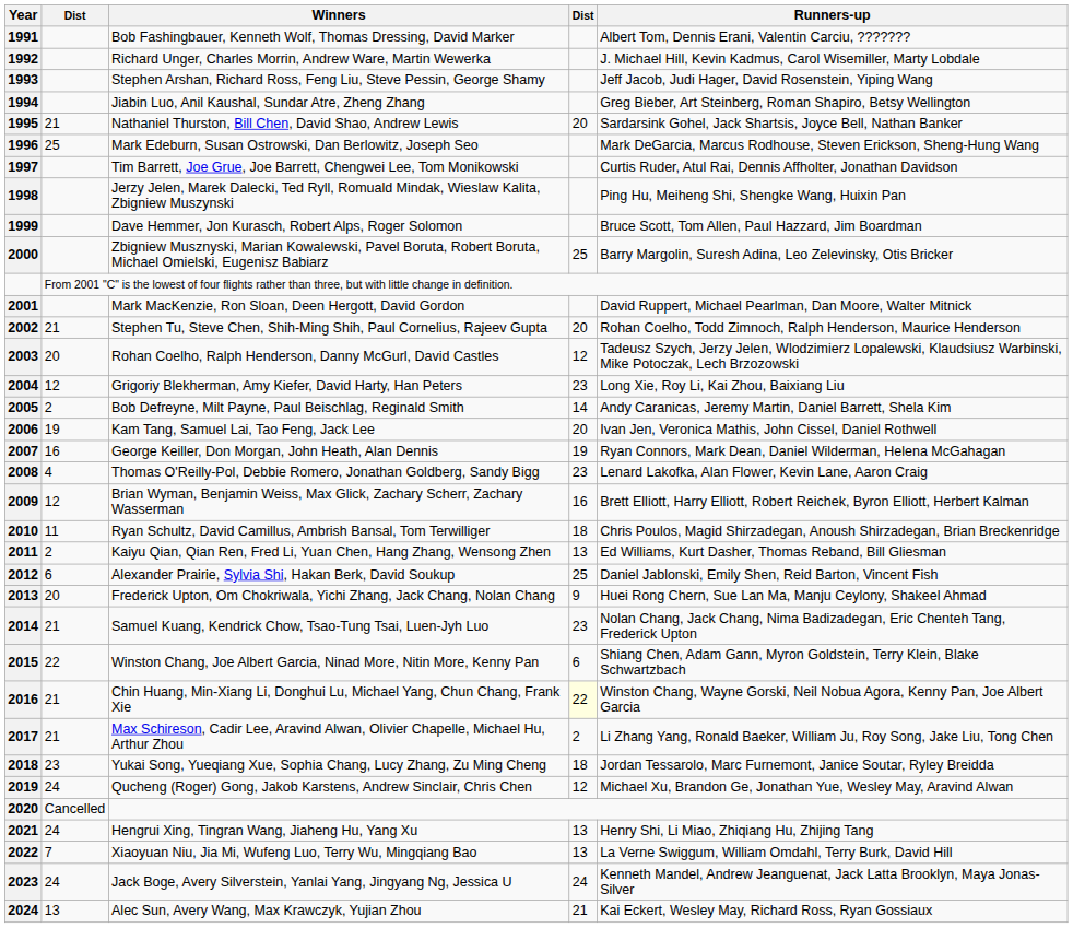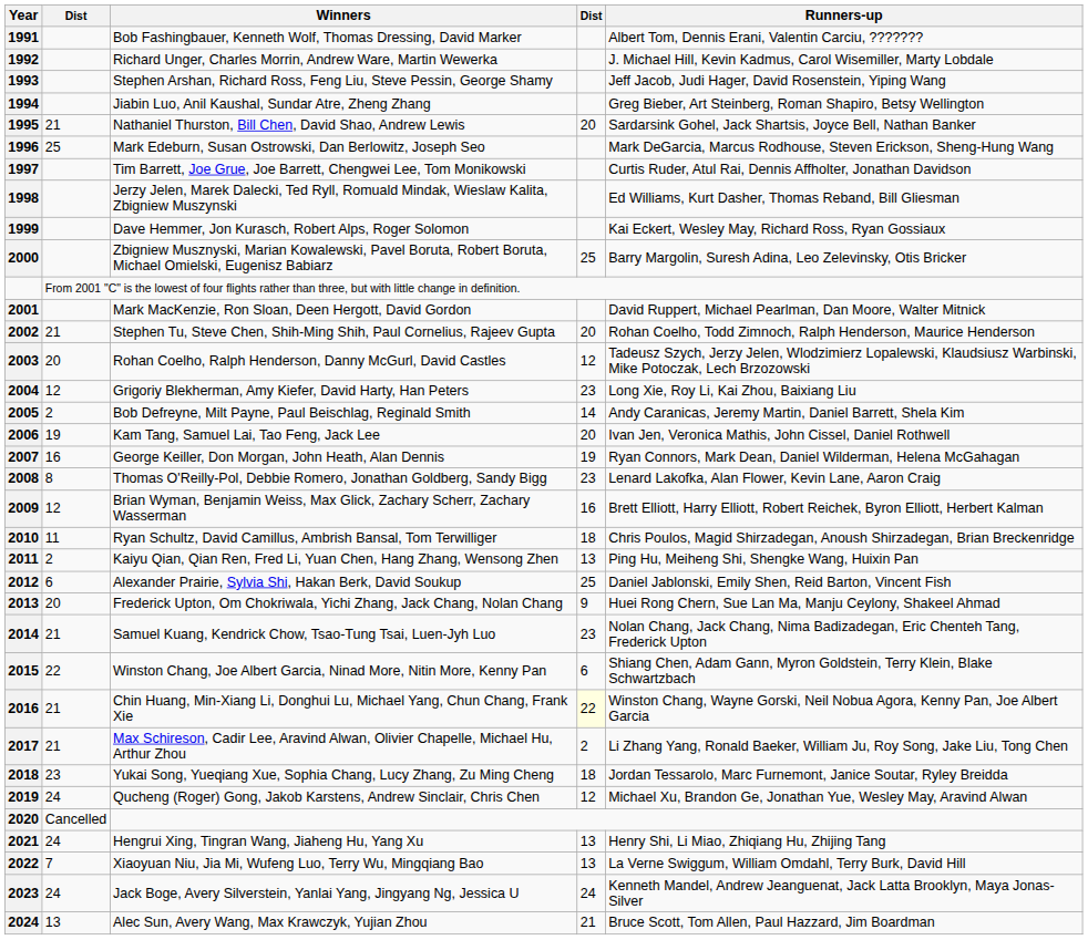 <table class="wikitable" >
 <tr>
 <th>Year</th>
 <th><small>Dist</small></th>
 <th>Winners</th>
 <th><small>Dist</small></th>
 <th>Runners-up</th>
 </tr>
 <tr>
 <th>1991</th>
 <td></td>
 <td>Bob Fashingbauer, Kenneth Wolf, Thomas Dressing, David Marker</td>
 <td></td>
 <td>Albert Tom, Dennis Erani, Valentin Carciu, ???????</td>
 </tr>
 <tr>
 <th>1992</th>
 <td></td>
 <td>Richard Unger, Charles Morrin, Andrew Ware, Martin Wewerka</td>
 <td></td>
 <td>J. Michael Hill, Kevin Kadmus, Carol Wisemiller, Marty Lobdale</td>
 </tr>
 <tr>
 <th>1993</th>
 <td></td>
 <td>Stephen Arshan, Richard Ross, Feng Liu, Steve Pessin, George Shamy</td>
 <td></td>
 <td>Jeff Jacob, Judi Hager, David Rosenstein, Yiping Wang</td>
 </tr>
 <tr>
 <th>1994</th>
 <td></td>
 <td>Jiabin Luo, Anil Kaushal, Sundar Atre, Zheng Zhang</td>
 <td></td>
 <td>Greg Bieber, Art Steinberg, Roman Shapiro, Betsy Wellington</td>
 </tr>
 <tr>
 <th>1995</th>
 <td>21</td>
 <td>Nathaniel Thurston, <a href='#'>Bill Chen</a>, David Shao, Andrew Lewis</td>
 <td>20</td>
 <td>Sardarsink Gohel, Jack Shartsis, Joyce Bell, Nathan Banker</td>
 </tr>
 <tr>
 <th>1996</th>
 <td>25</td>
 <td>Mark Edeburn, Susan Ostrowski, Dan Berlowitz, Joseph Seo</td>
 <td></td>
 <td>Mark DeGarcia, Marcus Rodhouse, Steven Erickson, Sheng-Hung Wang</td>
 </tr>
 <tr>
 <th>1997</th>
 <td></td>
 <td>Tim Barrett, <a href='#'>Joe Grue</a>, Joe Barrett, Chengwei Lee, Tom Monikowski</td>
 <td></td>
 <td>Curtis Ruder, Atul Rai, Dennis Affholter, Jonathan Davidson</td>
 </tr>
 <tr>
 <th>1998</th>
 <td></td>
 <td>Jerzy Jelen, Marek Dalecki, Ted Ryll, Romuald Mindak, Wieslaw Kalita, Zbigniew Muszynski</td>
 <td></td>
-<td>Ping Hu, Meiheng Shi, Shengke Wang, Huixin Pan</td>
+<td>Ed Williams, Kurt Dasher, Thomas Reband, Bill Gliesman</td>
 </tr>
 <tr>
 <th>1999</th>
 <td></td>
 <td>Dave Hemmer, Jon Kurasch, Robert Alps, Roger Solomon</td>
 <td></td>
-<td>Bruce Scott, Tom Allen, Paul Hazzard, Jim Boardman</td>
+<td>Kai Eckert, Wesley May, Richard Ross, Ryan Gossiaux</td>
 </tr>
 <tr>
 <th>2000</th>
 <td></td>
 <td>Zbigniew Musznyski, Marian Kowalewski, Pavel Boruta, Robert Boruta, Michael Omielski, Eugenisz Babiarz</td>
 <td>25</td>
 <td>Barry Margolin, Suresh Adina, Leo Zelevinsky, Otis Bricker</td>
 </tr>
 <tr>
 <td></td>
 <td colspan=4><small>From 2001 "C" is the lowest of four flights rather than three, but with little change in definition.</small></td>
 </tr>
 <tr>
 <th>2001</th>
 <td></td>
 <td>Mark MacKenzie, Ron Sloan, Deen Hergott, David Gordon</td>
 <td></td>
 <td>David Ruppert, Michael Pearlman, Dan Moore, Walter Mitnick</td>
 </tr>
 <tr>
 <th>2002</th>
 <td>21</td>
 <td>Stephen Tu, Steve Chen, Shih-Ming Shih, Paul Cornelius, Rajeev Gupta</td>
 <td>20</td>
 <td>Rohan Coelho, Todd Zimnoch, Ralph Henderson, Maurice Henderson</td>
 </tr>
 <tr>
 <th>2003</th>
 <td>20</td>
 <td>Rohan Coelho, Ralph Henderson, Danny McGurl, David Castles</td>
 <td>12</td>
 <td>Tadeusz Szych, Jerzy Jelen, Wlodzimierz Lopalewski, Klaudsiusz Warbinski, Mike Potoczak, Lech Brzozowski</td>
 </tr>
 <tr>
 <th>2004</th>
 <td>12</td>
 <td>Grigoriy Blekherman, Amy Kiefer, David Harty, Han Peters</td>
 <td>23</td>
 <td>Long Xie, Roy Li, Kai Zhou, Baixiang Liu</td>
 </tr>
 <tr>
 <th>2005</th>
 <td>2</td>
 <td>Bob Defreyne, Milt Payne, Paul Beischlag, Reginald Smith</td>
 <td>14</td>
 <td>Andy Caranicas, Jeremy Martin, Daniel Barrett, Shela Kim</td>
 </tr>
 <tr>
 <th>2006</th>
 <td>19</td>
 <td>Kam Tang, Samuel Lai, Tao Feng, Jack Lee</td>
 <td>20</td>
 <td>Ivan Jen, Veronica Mathis, John Cissel, Daniel Rothwell</td>
 </tr>
 <tr>
 <th>2007</th>
 <td>16</td>
 <td>George Keiller, Don Morgan, John Heath, Alan Dennis</td>
 <td>19</td>
 <td>Ryan Connors, Mark Dean, Daniel Wilderman, Helena McGahagan</td>
 </tr>
 <tr>
 <th>2008</th>
-<td>4</td>
+<td>8</td>
 <td>Thomas O'Reilly-Pol, Debbie Romero, Jonathan Goldberg, Sandy Bigg</td>
 <td>23</td>
 <td>Lenard Lakofka, Alan Flower, Kevin Lane, Aaron Craig</td>
 </tr>
 <tr>
 <th>2009</th>
 <td>12</td>
 <td>Brian Wyman, Benjamin Weiss, Max Glick, Zachary Scherr, Zachary Wasserman</td>
 <td>16</td>
 <td>Brett Elliott, Harry Elliott, Robert Reichek, Byron Elliott, Herbert Kalman</td>
 </tr>
 <tr>
 <th>2010</th>
 <td>11</td>
 <td>Ryan Schultz, David Camillus, Ambrish Bansal, Tom Terwilliger</td>
 <td>18</td>
 <td>Chris Poulos, Magid Shirzadegan, Anoush Shirzadegan, Brian Breckenridge</td>
 </tr>
 <tr>
 <th>2011<br></th>
 <td>2</td>
 <td>Kaiyu Qian, Qian Ren, Fred Li, Yuan Chen, Hang Zhang, Wensong Zhen</td>
 <td>13</td>
-<td>Ed Williams, Kurt Dasher, Thomas Reband, Bill Gliesman</td>
+<td>Ping Hu, Meiheng Shi, Shengke Wang, Huixin Pan</td>
 </tr>
 <tr>
 <th>2012</th>
 <td>6</td>
 <td>Alexander Prairie, <a href='#'>Sylvia Shi</a>, Hakan Berk, David Soukup</td>
 <td>25</td>
 <td>Daniel Jablonski, Emily Shen, Reid Barton, Vincent Fish</td>
 </tr>
 <tr>
 <th>2013</th>
 <td>20</td>
 <td>Frederick Upton, Om Chokriwala, Yichi Zhang, Jack Chang, Nolan Chang</td>
 <td>9</td>
 <td>Huei Rong Chern, Sue Lan Ma, Manju Ceylony, Shakeel Ahmad</td>
 </tr>
 <tr>
 <th>2014</th>
 <td>21</td>
 <td>Samuel Kuang, Kendrick Chow, Tsao-Tung Tsai, Luen-Jyh Luo</td>
 <td>23</td>
 <td>Nolan Chang, Jack Chang, Nima Badizadegan, Eric Chenteh Tang, Frederick Upton</td>
 </tr>
 <tr>
 <th>2015</th>
 <td>22</td>
 <td>Winston Chang, Joe Albert Garcia, Ninad More, Nitin More, Kenny Pan</td>
 <td>6</td>
 <td>Shiang Chen, Adam Gann, Myron Goldstein, Terry Klein, Blake Schwartzbach</td>
 </tr>
 <tr>
 <th>2016</th>
 <td>21</td>
 <td>Chin Huang, Min-Xiang Li, Donghui Lu, Michael Yang, Chun Chang, Frank Xie</td>
 <td style="background: lightyellow;">22</td>
 <td>Winston Chang, Wayne Gorski, Neil Nobua Agora, Kenny Pan, Joe Albert Garcia</td>
 </tr>
 <tr>
 <th>2017</th>
 <td>21</td>
 <td><a href='#'>Max Schireson</a>, Cadir Lee, Aravind Alwan, Olivier Chapelle, Michael Hu, Arthur Zhou</td>
 <td>2</td>
 <td>Li Zhang Yang, Ronald Baeker, William Ju, Roy Song, Jake Liu, Tong Chen</td>
 </tr>
 <tr>
 <th>2018</th>
 <td>23</td>
 <td>Yukai Song, Yueqiang Xue, Sophia Chang, Lucy Zhang, Zu Ming Cheng</td>
 <td>18</td>
 <td>Jordan Tessarolo, Marc Furnemont, Janice Soutar, Ryley Breidda</td>
 </tr>
 <tr>
 <th>2019</th>
 <td>24</td>
 <td>Qucheng (Roger) Gong, Jakob Karstens, Andrew Sinclair, Chris Chen</td>
 <td>12</td>
 <td>Michael Xu, Brandon Ge, Jonathan Yue, Wesley May, Aravind Alwan</td>
 </tr>
 <tr>
 <th>2020</th>
 <td>Cancelled</td>
 </tr>
 <tr>
 <th>2021</th>
 <td>24</td>
 <td>Hengrui Xing, Tingran Wang, Jiaheng Hu, Yang Xu</td>
 <td>13</td>
 <td>Henry Shi, Li Miao, Zhiqiang Hu, Zhijing Tang</td>
 </tr>
 <tr>
 <th>2022</th>
 <td>7</td>
 <td>Xiaoyuan Niu, Jia Mi, Wufeng Luo, Terry Wu, Mingqiang Bao</td>
 <td>13</td>
 <td>La Verne Swiggum, William Omdahl, Terry Burk, David Hill</td>
 </tr>
 <tr>
 <th>2023</th>
 <td>24</td>
 <td>Jack Boge, Avery Silverstein, Yanlai Yang, Jingyang Ng, Jessica U</td>
 <td>24</td>
 <td>Kenneth Mandel, Andrew Jeanguenat, Jack Latta Brooklyn, Maya Jonas-Silver</td>
 </tr>
 <tr>
 <th>2024</th>
 <td>13</td>
 <td>Alec Sun, Avery Wang, Max Krawczyk, Yujian Zhou</td>
 <td>21</td>
-<td>Kai Eckert, Wesley May, Richard Ross, Ryan Gossiaux</td>
+<td>Bruce Scott, Tom Allen, Paul Hazzard, Jim Boardman</td>
 </tr>
 </table>
